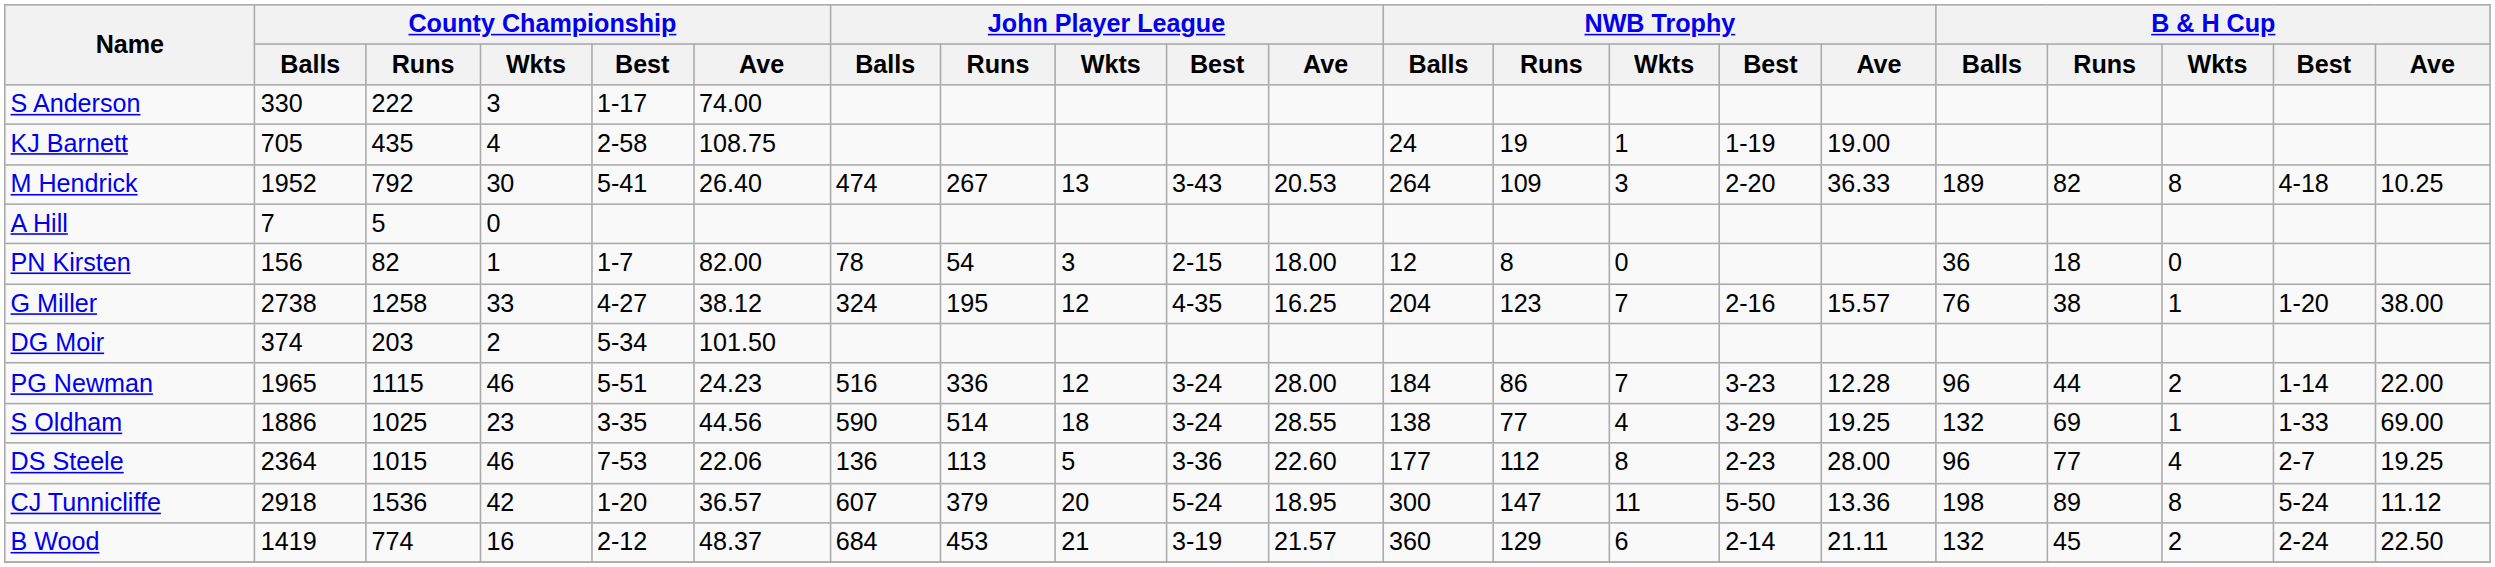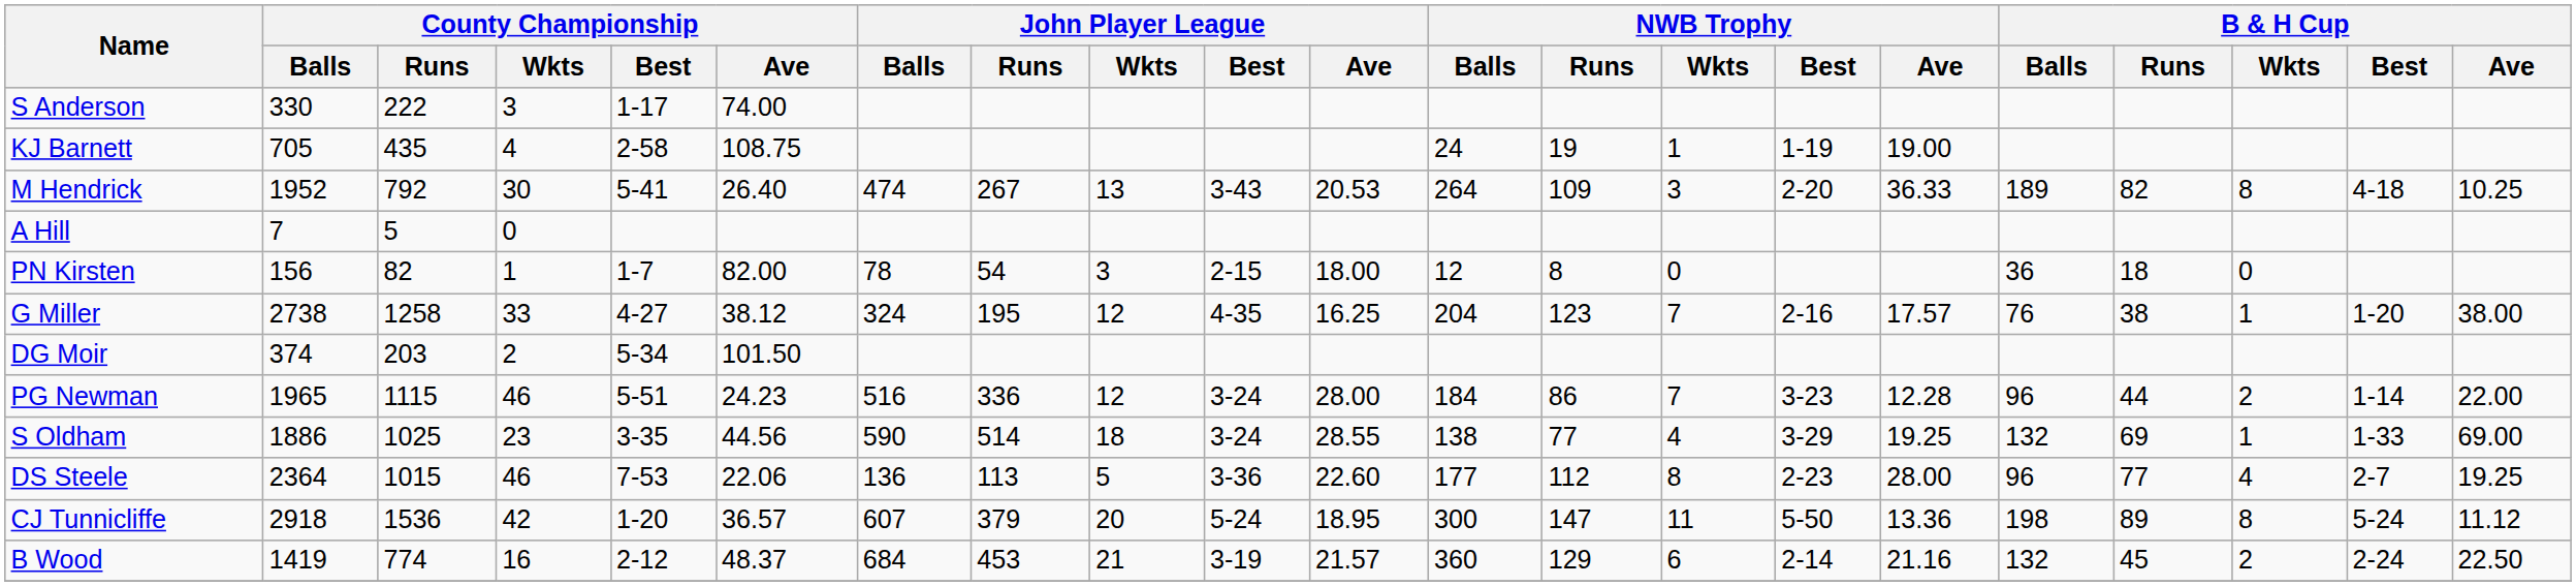 <table class="wikitable" width="100%">
 <tr bgcolor="#efefef">
 <th rowspan=2>Name</th>
 <th colspan=5><a href='#'>County Championship</a></th>
 <th colspan=5><a href='#'>John Player League</a></th>
 <th colspan=5><a href='#'>NWB Trophy</a></th>
 <th colspan=5><a href='#'>B & H Cup</a></th>
 </tr>
 <tr>
 <th>Balls</th>
 <th>Runs</th>
 <th>Wkts</th>
 <th>Best</th>
 <th>Ave</th>
 <th>Balls</th>
 <th>Runs</th>
 <th>Wkts</th>
 <th>Best</th>
 <th>Ave</th>
 <th>Balls</th>
 <th>Runs</th>
 <th>Wkts</th>
 <th>Best</th>
 <th>Ave</th>
 <th>Balls</th>
 <th>Runs</th>
 <th>Wkts</th>
 <th>Best</th>
 <th>Ave</th>
 </tr>
 <tr>
 <td><a href='#'>S Anderson</a></td>
 <td>330</td>
 <td>222</td>
 <td>3</td>
 <td>1-17</td>
 <td>74.00</td>
 <td></td>
 <td></td>
 <td></td>
 <td></td>
 <td></td>
 <td></td>
 <td></td>
 <td></td>
 <td></td>
 <td></td>
 <td></td>
 <td></td>
 <td></td>
 <td></td>
 <td></td>
 </tr>
 <tr>
 <td><a href='#'>KJ Barnett</a></td>
 <td>705</td>
 <td>435</td>
 <td>4</td>
 <td>2-58</td>
 <td>108.75</td>
 <td></td>
 <td></td>
 <td></td>
 <td></td>
 <td></td>
 <td>24</td>
 <td>19</td>
 <td>1</td>
 <td>1-19</td>
 <td>19.00</td>
 <td></td>
 <td></td>
 <td></td>
 <td></td>
 <td></td>
 </tr>
 <tr>
 <td><a href='#'>M Hendrick</a></td>
 <td>1952</td>
 <td>792</td>
 <td>30</td>
 <td>5-41</td>
 <td>26.40</td>
 <td>474</td>
 <td>267</td>
 <td>13</td>
 <td>3-43</td>
 <td>20.53</td>
 <td>264</td>
 <td>109</td>
 <td>3</td>
 <td>2-20</td>
 <td>36.33</td>
 <td>189</td>
 <td>82</td>
 <td>8</td>
 <td>4-18</td>
 <td>10.25</td>
 </tr>
 <tr>
 <td><a href='#'>A Hill</a></td>
 <td>7</td>
 <td>5</td>
 <td>0</td>
 <td></td>
 <td></td>
 <td></td>
 <td></td>
 <td></td>
 <td></td>
 <td></td>
 <td></td>
 <td></td>
 <td></td>
 <td></td>
 <td></td>
 <td></td>
 <td></td>
 <td></td>
 <td></td>
 <td></td>
 </tr>
 <tr>
 <td><a href='#'>PN Kirsten</a></td>
 <td>156</td>
 <td>82</td>
 <td>1</td>
 <td>1-7</td>
 <td>82.00</td>
 <td>78</td>
 <td>54</td>
 <td>3</td>
 <td>2-15</td>
 <td>18.00</td>
 <td>12</td>
 <td>8</td>
 <td>0</td>
 <td></td>
 <td></td>
 <td>36</td>
 <td>18</td>
 <td>0</td>
 <td></td>
 <td></td>
 </tr>
 <tr>
 <td><a href='#'>G Miller</a></td>
 <td>2738</td>
 <td>1258</td>
 <td>33</td>
 <td>4-27</td>
 <td>38.12</td>
 <td>324</td>
 <td>195</td>
 <td>12</td>
 <td>4-35</td>
 <td>16.25</td>
 <td>204</td>
 <td>123</td>
 <td>7</td>
 <td>2-16</td>
-<td>15.57</td>
+<td>17.57</td>
 <td>76</td>
 <td>38</td>
 <td>1</td>
 <td>1-20</td>
 <td>38.00</td>
 </tr>
 <tr>
 <td><a href='#'>DG Moir</a></td>
 <td>374</td>
 <td>203</td>
 <td>2</td>
 <td>5-34</td>
 <td>101.50</td>
 <td></td>
 <td></td>
 <td></td>
 <td></td>
 <td></td>
 <td></td>
 <td></td>
 <td></td>
 <td></td>
 <td></td>
 <td></td>
 <td></td>
 <td></td>
 <td></td>
 <td></td>
 </tr>
 <tr>
 <td><a href='#'>PG Newman</a></td>
 <td>1965</td>
 <td>1115</td>
 <td>46</td>
 <td>5-51</td>
 <td>24.23</td>
 <td>516</td>
 <td>336</td>
 <td>12</td>
 <td>3-24</td>
 <td>28.00</td>
 <td>184</td>
 <td>86</td>
 <td>7</td>
 <td>3-23</td>
 <td>12.28</td>
 <td>96</td>
 <td>44</td>
 <td>2</td>
 <td>1-14</td>
 <td>22.00</td>
 </tr>
 <tr>
 <td><a href='#'>S Oldham</a></td>
 <td>1886</td>
 <td>1025</td>
 <td>23</td>
 <td>3-35</td>
 <td>44.56</td>
 <td>590</td>
 <td>514</td>
 <td>18</td>
 <td>3-24</td>
 <td>28.55</td>
 <td>138</td>
 <td>77</td>
 <td>4</td>
 <td>3-29</td>
 <td>19.25</td>
 <td>132</td>
 <td>69</td>
 <td>1</td>
 <td>1-33</td>
 <td>69.00</td>
 </tr>
 <tr>
 <td><a href='#'>DS Steele</a></td>
 <td>2364</td>
 <td>1015</td>
 <td>46</td>
 <td>7-53</td>
 <td>22.06</td>
 <td>136</td>
 <td>113</td>
 <td>5</td>
 <td>3-36</td>
 <td>22.60</td>
 <td>177</td>
 <td>112</td>
 <td>8</td>
 <td>2-23</td>
 <td>28.00</td>
 <td>96</td>
 <td>77</td>
 <td>4</td>
 <td>2-7</td>
 <td>19.25</td>
 </tr>
 <tr>
 <td><a href='#'>CJ Tunnicliffe</a></td>
 <td>2918</td>
 <td>1536</td>
 <td>42</td>
 <td>1-20</td>
 <td>36.57</td>
 <td>607</td>
 <td>379</td>
 <td>20</td>
 <td>5-24</td>
 <td>18.95</td>
 <td>300</td>
 <td>147</td>
 <td>11</td>
 <td>5-50</td>
 <td>13.36</td>
 <td>198</td>
 <td>89</td>
 <td>8</td>
 <td>5-24</td>
 <td>11.12</td>
 </tr>
 <tr>
 <td><a href='#'>B Wood</a></td>
 <td>1419</td>
 <td>774</td>
 <td>16</td>
 <td>2-12</td>
 <td>48.37</td>
 <td>684</td>
 <td>453</td>
 <td>21</td>
 <td>3-19</td>
 <td>21.57</td>
 <td>360</td>
 <td>129</td>
 <td>6</td>
 <td>2-14</td>
-<td>21.11</td>
+<td>21.16</td>
 <td>132</td>
 <td>45</td>
 <td>2</td>
 <td>2-24</td>
 <td>22.50</td>
 </tr>
 <tr>
 </tr>
 </table>
